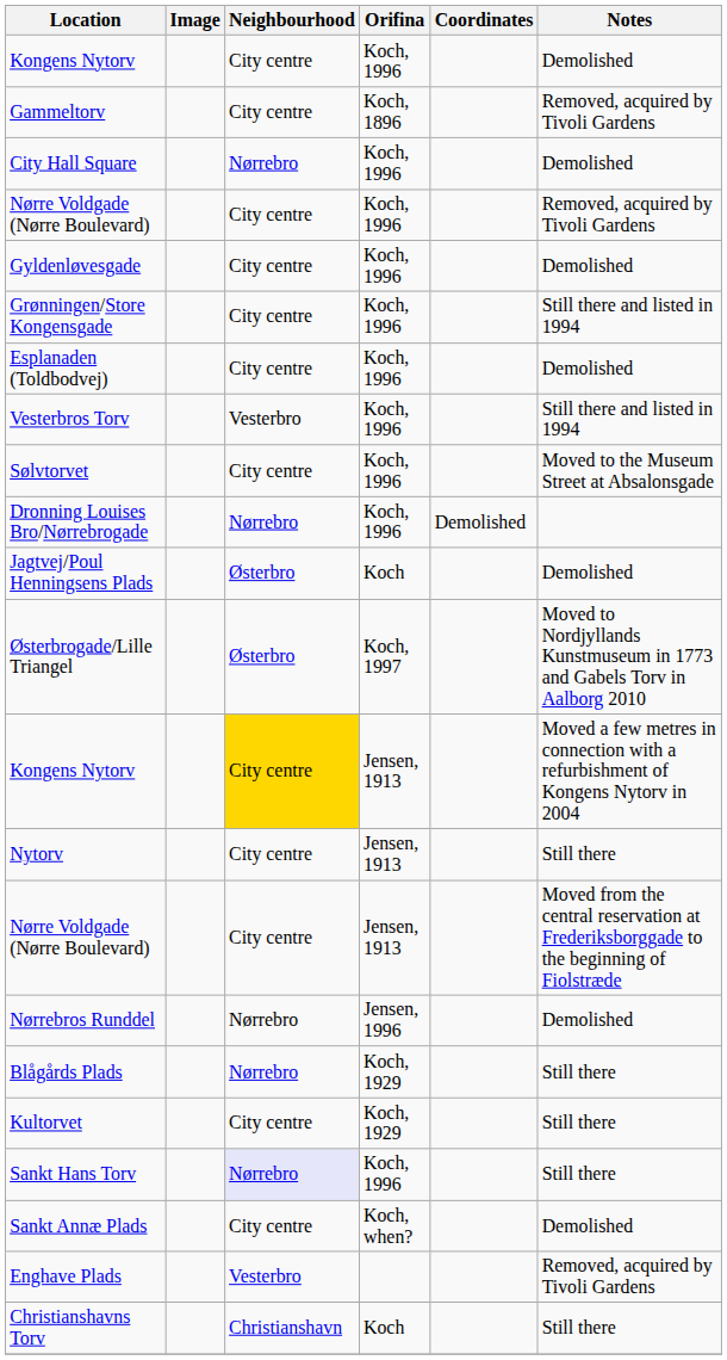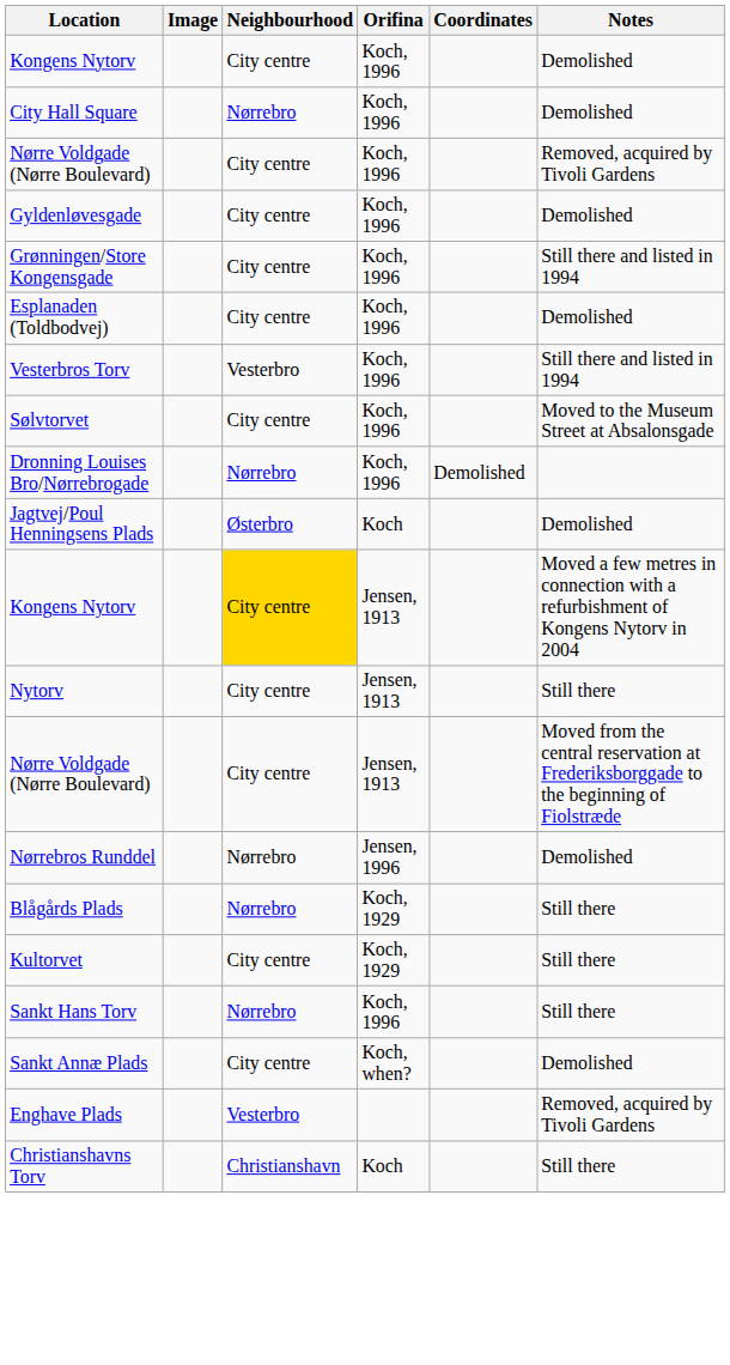 <table class="wikitable sortable">
 <tr>
 <th>Location</th>
 <th>Image</th>
 <th>Neighbourhood</th>
 <th>Orifina</th>
 <th>Coordinates</th>
 <th>Notes</th>
 </tr>
 <tr>
 <td><a href='#'>Kongens Nytorv</a></td>
 <td></td>
 <td>City centre</td>
 <td>Koch, 1996</td>
 <td></td>
 <td>Demolished</td>
-</tr>
-<tr>
-<td><a href='#'>Gammeltorv</a></td>
-<td></td>
-<td>City centre</td>
-<td>Koch, 1896</td>
-<td></td>
-<td>Removed, acquired by Tivoli Gardens</td>
 </tr>
 <tr>
 <td><a href='#'>City Hall Square</a></td>
 <td></td>
 <td><a href='#'>Nørrebro</a></td>
 <td>Koch, 1996</td>
 <td></td>
 <td>Demolished</td>
 </tr>
 <tr>
 <td><a href='#'>Nørre Voldgade</a> <br> (Nørre Boulevard)</td>
 <td></td>
 <td>City centre</td>
 <td>Koch, 1996</td>
 <td></td>
 <td>Removed, acquired by Tivoli Gardens</td>
 </tr>
 <tr>
 <td><a href='#'>Gyldenløvesgade</a></td>
 <td></td>
 <td>City centre</td>
 <td>Koch, 1996</td>
 <td></td>
 <td>Demolished</td>
 </tr>
 <tr>
 <td><a href='#'>Grønningen</a>/<a href='#'>Store Kongensgade</a></td>
 <td></td>
 <td>City centre</td>
 <td>Koch, 1996</td>
 <td></td>
 <td>Still there and listed in 1994</td>
 </tr>
 <tr>
 <td><a href='#'>Esplanaden</a> (Toldbodvej)</td>
 <td></td>
 <td>City centre</td>
 <td>Koch, 1996</td>
 <td></td>
 <td>Demolished</td>
 </tr>
 <tr>
 <td><a href='#'>Vesterbros Torv</a></td>
 <td></td>
 <td>Vesterbro</td>
 <td>Koch, 1996</td>
 <td></td>
 <td>Still there and listed in 1994</td>
 </tr>
 <tr>
 <td><a href='#'>Sølvtorvet</a></td>
 <td></td>
 <td>City centre</td>
 <td>Koch, 1996</td>
 <td></td>
 <td>Moved to the Museum Street at Absalonsgade</td>
 </tr>
 <tr>
 <td><a href='#'>Dronning Louises Bro</a>/<a href='#'>Nørrebrogade</a></td>
 <td></td>
 <td><a href='#'>Nørrebro</a></td>
 <td>Koch, 1996</td>
 <td>Demolished</td>
 </tr>
 <tr>
 <td><a href='#'>Jagtvej</a>/<a href='#'>Poul Henningsens Plads</a></td>
 <td></td>
 <td><a href='#'>Østerbro</a></td>
 <td>Koch</td>
 <td></td>
 <td>Demolished</td>
 </tr>
 <tr>
-<td><a href='#'>Østerbrogade</a>/Lille Triangel</td>
-<td></td>
-<td><a href='#'>Østerbro</a></td>
-<td>Koch, 1997</td>
-<td></td>
-<td>Moved to Nordjyllands Kunstmuseum in 1773 and Gabels Torv in <a href='#'>Aalborg</a>  2010</td>
-</tr>
-<tr>
 <td><a href='#'>Kongens Nytorv</a></td>
 <td></td>
 <td style="background: gold;">City centre</td>
 <td>Jensen, 1913</td>
 <td></td>
 <td>Moved a few metres in connection with a refurbishment of Kongens Nytorv in 2004</td>
 </tr>
 <tr>
 <td><a href='#'>Nytorv</a></td>
 <td></td>
 <td>City centre</td>
 <td>Jensen, 1913</td>
 <td></td>
 <td>Still there</td>
 </tr>
 <tr>
 <td><a href='#'>Nørre Voldgade</a> <br> (Nørre Boulevard)</td>
 <td></td>
 <td>City centre</td>
 <td>Jensen, 1913</td>
 <td></td>
 <td>Moved from the central reservation at <a href='#'>Frederiksborggade</a> to the beginning of <a href='#'>Fiolstræde</a></td>
 </tr>
 <tr>
 <td><a href='#'>Nørrebros Runddel</a></td>
 <td></td>
 <td>Nørrebro</td>
 <td>Jensen, 1996</td>
 <td></td>
 <td>Demolished</td>
 </tr>
 <tr>
 <td><a href='#'>Blågårds Plads</a></td>
 <td></td>
 <td><a href='#'>Nørrebro</a></td>
 <td>Koch, 1929</td>
 <td></td>
 <td>Still there</td>
 </tr>
 <tr>
 <td><a href='#'>Kultorvet</a></td>
 <td></td>
 <td>City centre</td>
 <td>Koch, 1929</td>
 <td></td>
 <td>Still there</td>
 </tr>
 <tr>
 <td><a href='#'>Sankt Hans Torv</a></td>
 <td></td>
-<td style="background: lavender;"><a href='#'>Nørrebro</a></td>
+<td><a href='#'>Nørrebro</a></td>
 <td>Koch, 1996</td>
 <td></td>
 <td>Still there</td>
 </tr>
 <tr>
 <td><a href='#'>Sankt Annæ Plads</a></td>
 <td></td>
 <td>City centre</td>
 <td>Koch, when?</td>
 <td></td>
 <td>Demolished</td>
 </tr>
 <tr>
 <td><a href='#'>Enghave Plads</a></td>
 <td></td>
 <td><a href='#'>Vesterbro</a></td>
 <td></td>
 <td></td>
 <td>Removed, acquired by Tivoli Gardens</td>
 </tr>
 <tr>
 <td><a href='#'>Christianshavns Torv</a></td>
 <td></td>
 <td><a href='#'>Christianshavn</a></td>
 <td>Koch</td>
 <td></td>
 <td>Still there</td>
 </tr>
 <tr>
 </tr>
 </table>
